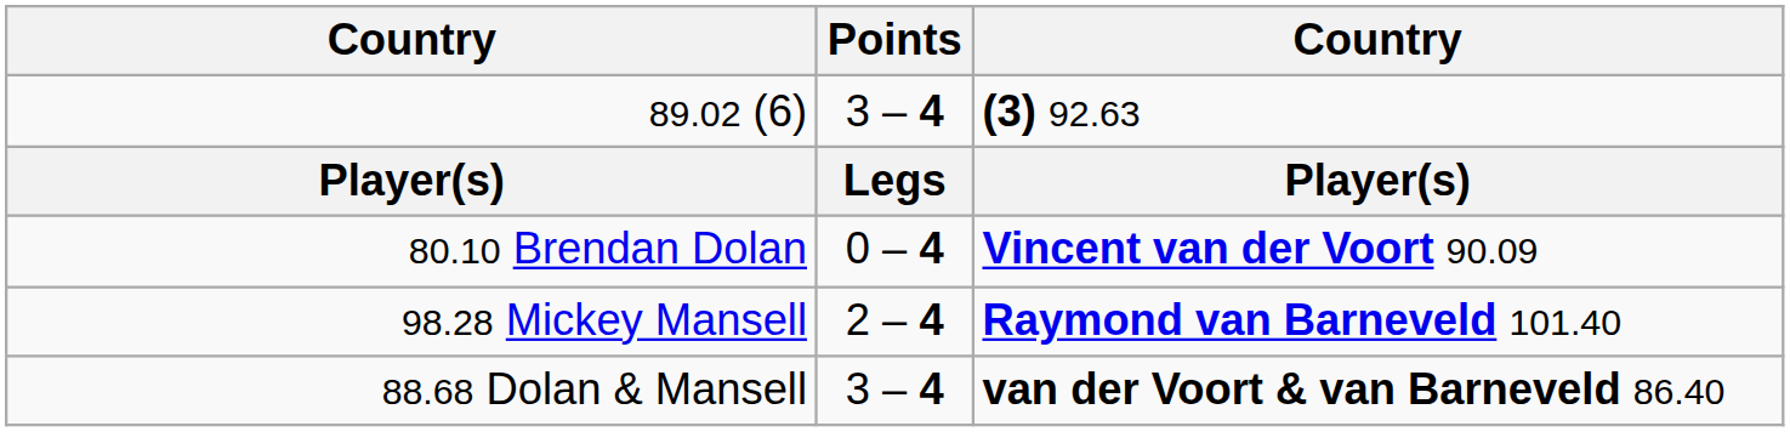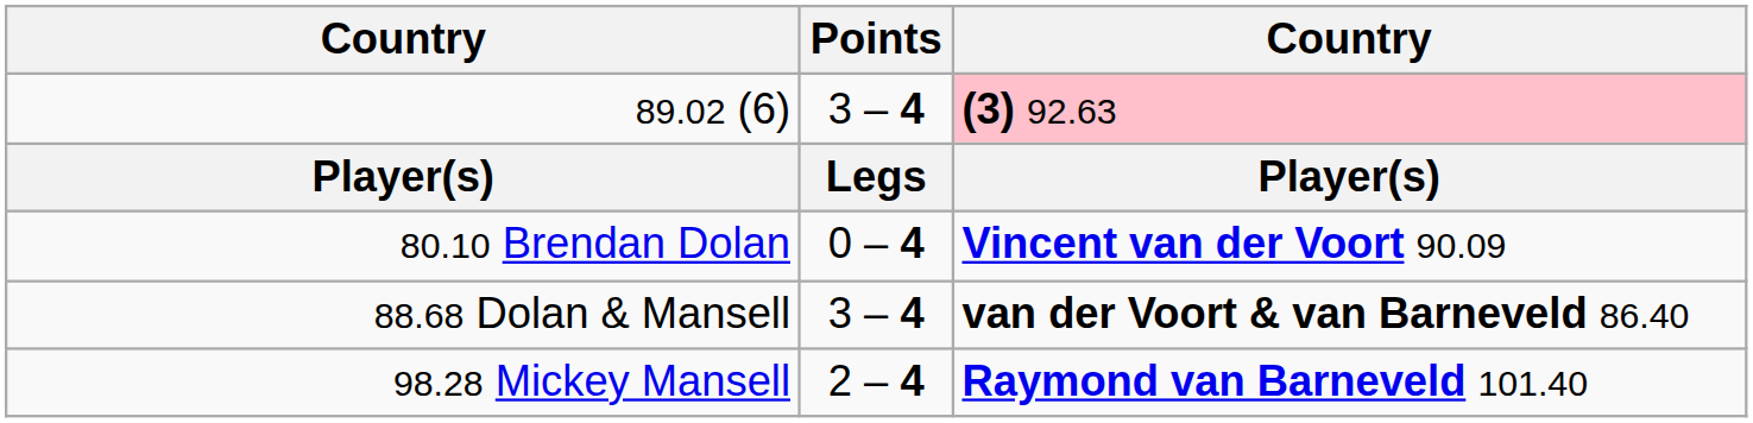 <table class=wikitable style="text-align:center">
 <tr>
 <th width=287>Country</th>
 <th width=1>Points</th>
 <th width=287>Country</th>
 </tr>
 <tr align=left>
 <td align=right><small><span>89.02</span></small>  (6)</td>
 <td align=center>3 – <strong>4</strong></td>
-<td><strong> (3)</strong> <small><span>92.63</span></small></td>
+<td style="background: pink;"><strong> (3)</strong> <small><span>92.63</span></small></td>
 </tr>
 <tr>
 <th width=287>Player(s)</th>
 <th width=1>Legs</th>
 <th width=287>Player(s)</th>
 </tr>
 <tr align=left>
 <td align=right><small><span>80.10</span></small> <a href='#'>Brendan Dolan</a></td>
 <td align=center>0 – <strong>4</strong></td>
 <td><strong><a href='#'>Vincent van der Voort</a></strong> <small><span>90.09</span></small></td>
 </tr>
 <tr align=left>
+<td align=right><small><span>88.68</span></small> Dolan & Mansell</td>
+<td align=center>3 – <strong>4</strong></td>
+<td><strong>van der Voort & van Barneveld</strong> <small><span>86.40</span></small></td>
+</tr>
+<tr align=left>
 <td align=right><small><span>98.28</span></small> <a href='#'>Mickey Mansell</a></td>
 <td align=center>2 – <strong>4</strong></td>
 <td><strong><a href='#'>Raymond van Barneveld</a></strong> <small><span>101.40</span></small></td>
 </tr>
-<tr align=left>
-<td align=right><small><span>88.68</span></small> Dolan & Mansell</td>
-<td align=center>3 – <strong>4</strong></td>
-<td><strong>van der Voort & van Barneveld</strong> <small><span>86.40</span></small></td>
-</tr>
 </table>
